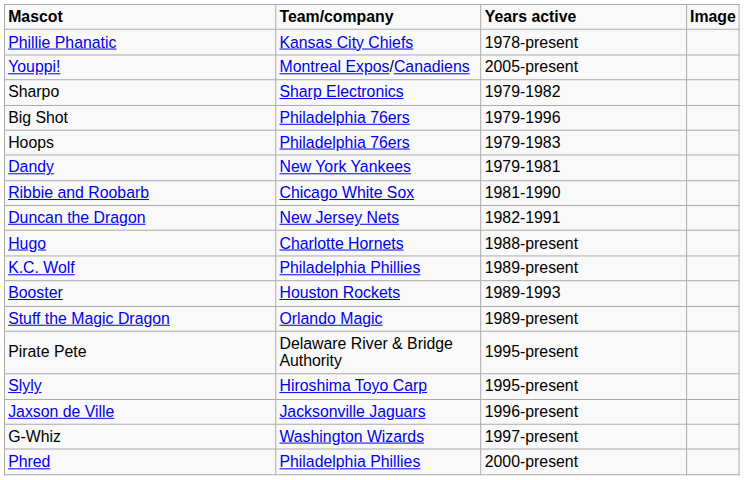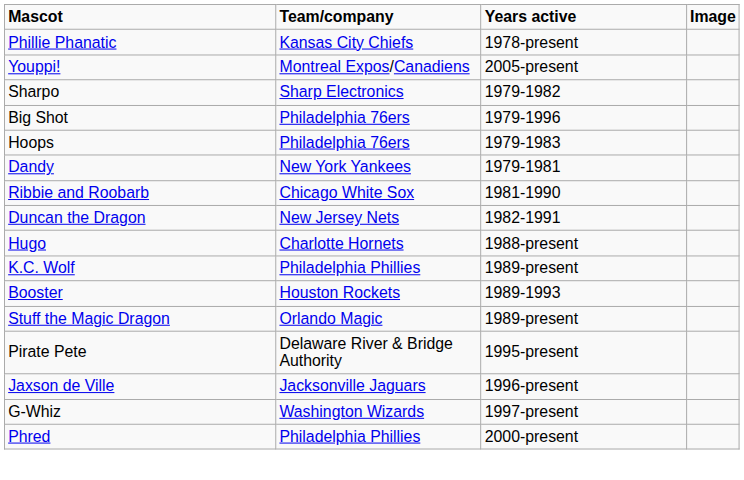 <table class="wikitable">
 <tr>
 <td scope="col" style="width: 200pt;"><strong>Mascot</strong></td>
 <td scope="col" style="width: 150pt;"><strong>Team/company</strong></td>
 <td scope="col" style="width: 150pt;"><strong>Years active</strong></td>
 <td scope=><strong>Image</strong></td>
 </tr>
 <tr>
 <td><a href='#'>Phillie Phanatic</a></td>
 <td><a href='#'>Kansas City Chiefs</a></td>
 <td>1978-present</td>
 <td></td>
 </tr>
 <tr>
 <td><a href='#'>Youppi!</a></td>
 <td><a href='#'>Montreal Expos</a>/<a href='#'>Canadiens</a></td>
 <td>2005-present</td>
 <td></td>
 </tr>
 <tr>
 <td>Sharpo</td>
 <td><a href='#'>Sharp Electronics</a></td>
 <td>1979-1982</td>
 <td></td>
 </tr>
 <tr>
 <td>Big Shot</td>
 <td><a href='#'>Philadelphia 76ers</a></td>
 <td>1979-1996</td>
 <td></td>
 </tr>
 <tr>
 <td>Hoops</td>
 <td><a href='#'>Philadelphia 76ers</a></td>
 <td>1979-1983</td>
 <td></td>
 </tr>
 <tr>
 <td><a href='#'>Dandy</a></td>
 <td><a href='#'>New York Yankees</a></td>
 <td>1979-1981</td>
 <td></td>
 </tr>
 <tr>
 <td><a href='#'>Ribbie and Roobarb</a></td>
 <td><a href='#'>Chicago White Sox</a></td>
 <td>1981-1990</td>
 <td></td>
 </tr>
 <tr>
 <td><a href='#'>Duncan the Dragon</a></td>
 <td><a href='#'>New Jersey Nets</a></td>
 <td>1982-1991</td>
 <td></td>
 </tr>
 <tr>
 <td><a href='#'>Hugo</a></td>
 <td><a href='#'>Charlotte Hornets</a></td>
 <td>1988-present</td>
 <td></td>
 </tr>
 <tr>
 <td><a href='#'>K.C. Wolf</a></td>
 <td><a href='#'>Philadelphia Phillies</a></td>
 <td>1989-present</td>
 <td></td>
 </tr>
 <tr>
 <td><a href='#'>Booster</a></td>
 <td><a href='#'>Houston Rockets</a></td>
 <td>1989-1993</td>
 <td></td>
 </tr>
 <tr>
 <td><a href='#'>Stuff the Magic Dragon</a></td>
 <td><a href='#'>Orlando Magic</a></td>
 <td>1989-present</td>
 <td></td>
 </tr>
 <tr>
 <td>Pirate Pete</td>
 <td>Delaware River & Bridge Authority</td>
 <td>1995-present</td>
 <td></td>
 </tr>
 <tr>
-<td><a href='#'>Slyly</a></td>
-<td><a href='#'>Hiroshima Toyo Carp</a></td>
-<td>1995-present</td>
-<td></td>
-</tr>
-<tr>
 <td><a href='#'>Jaxson de Ville</a></td>
 <td><a href='#'>Jacksonville Jaguars</a></td>
 <td>1996-present</td>
 <td></td>
 </tr>
 <tr>
 <td>G-Whiz</td>
 <td><a href='#'>Washington Wizards</a></td>
 <td>1997-present</td>
 <td></td>
 </tr>
 <tr>
 <td><a href='#'>Phred</a></td>
 <td><a href='#'>Philadelphia Phillies</a></td>
 <td>2000-present</td>
 <td></td>
 </tr>
 </table>
